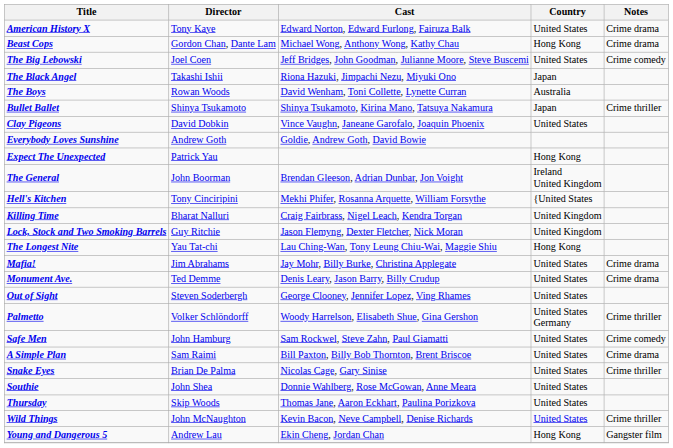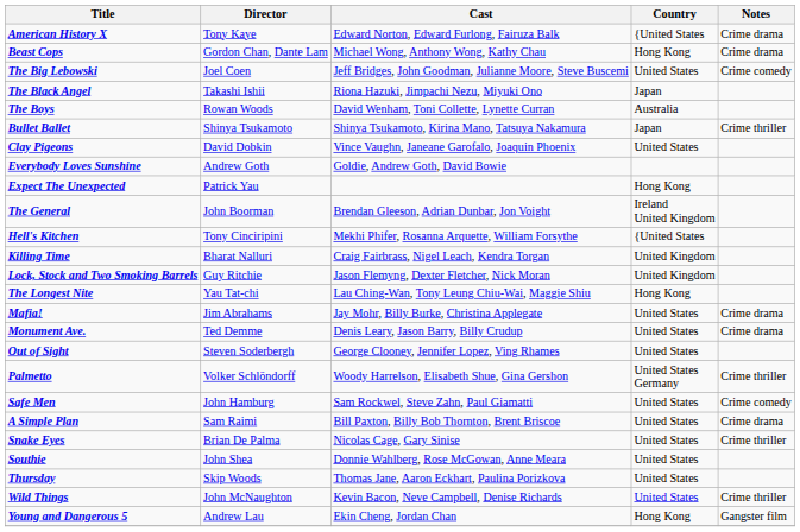 <table class="wikitable">
 <tr>
 <th>Title</th>
 <th>Director</th>
 <th>Cast</th>
 <th>Country</th>
 <th>Notes</th>
 </tr>
 <tr>
 <td><strong><em><a href='#'>American History X</a></em></strong></td>
 <td><a href='#'>Tony Kaye</a></td>
 <td><a href='#'>Edward Norton</a>, <a href='#'>Edward Furlong</a>, <a href='#'>Fairuza Balk</a></td>
-<td>United States</td>
+<td>{United States</td>
 <td>Crime drama</td>
 </tr>
 <tr>
 <td><strong><em><a href='#'>Beast Cops</a></em></strong></td>
 <td><a href='#'>Gordon Chan</a>, <a href='#'>Dante Lam</a></td>
 <td><a href='#'>Michael Wong</a>, <a href='#'>Anthony Wong</a>, <a href='#'>Kathy Chau</a></td>
 <td>Hong Kong</td>
 <td>Crime drama</td>
 </tr>
 <tr>
 <td><strong><em><a href='#'>The Big Lebowski</a></em></strong></td>
 <td><a href='#'>Joel Coen</a></td>
 <td><a href='#'>Jeff Bridges</a>, <a href='#'>John Goodman</a>, <a href='#'>Julianne Moore</a>, <a href='#'>Steve Buscemi</a></td>
 <td>United States</td>
 <td>Crime comedy</td>
 </tr>
 <tr>
 <td><strong><em><a href='#'>The Black Angel</a></em></strong></td>
 <td><a href='#'>Takashi Ishii</a></td>
 <td><a href='#'>Riona Hazuki</a>, <a href='#'>Jimpachi Nezu</a>, <a href='#'>Miyuki Ono</a></td>
 <td>Japan</td>
 <td></td>
 </tr>
 <tr>
 <td><strong><em><a href='#'>The Boys</a></em></strong></td>
 <td><a href='#'>Rowan Woods</a></td>
 <td><a href='#'>David Wenham</a>, <a href='#'>Toni Collette</a>, <a href='#'>Lynette Curran</a></td>
 <td>Australia</td>
 <td></td>
 </tr>
 <tr>
 <td><strong><em><a href='#'>Bullet Ballet</a></em></strong></td>
 <td><a href='#'>Shinya Tsukamoto</a></td>
 <td><a href='#'>Shinya Tsukamoto</a>, <a href='#'>Kirina Mano</a>, <a href='#'>Tatsuya Nakamura</a></td>
 <td>Japan</td>
 <td>Crime thriller</td>
 </tr>
 <tr>
 <td><strong><em><a href='#'>Clay Pigeons</a></em></strong></td>
 <td><a href='#'>David Dobkin</a></td>
 <td><a href='#'>Vince Vaughn</a>, <a href='#'>Janeane Garofalo</a>, <a href='#'>Joaquin Phoenix</a></td>
 <td>United States</td>
 <td></td>
 </tr>
 <tr>
 <td><strong><em><a href='#'>Everybody Loves Sunshine</a></em></strong></td>
 <td><a href='#'>Andrew Goth</a></td>
 <td><a href='#'>Goldie</a>, <a href='#'>Andrew Goth</a>, <a href='#'>David Bowie</a></td>
 <td></td>
 <td></td>
 </tr>
 <tr>
 <td><strong><em><a href='#'>Expect The Unexpected</a></em></strong></td>
 <td><a href='#'>Patrick Yau</a></td>
 <td></td>
 <td>Hong Kong</td>
 <td></td>
 </tr>
 <tr>
 <td><strong><em><a href='#'>The General</a></em></strong></td>
 <td><a href='#'>John Boorman</a></td>
 <td><a href='#'>Brendan Gleeson</a>, <a href='#'>Adrian Dunbar</a>, <a href='#'>Jon Voight</a></td>
 <td>Ireland<br>United Kingdom</td>
 <td></td>
 </tr>
 <tr>
 <td><strong><em><a href='#'>Hell's Kitchen</a></em></strong></td>
 <td><a href='#'>Tony Cinciripini</a></td>
 <td><a href='#'>Mekhi Phifer</a>, <a href='#'>Rosanna Arquette</a>, <a href='#'>William Forsythe</a></td>
 <td>{United States</td>
 <td></td>
 </tr>
 <tr>
 <td><strong><em><a href='#'>Killing Time</a></em></strong></td>
 <td><a href='#'>Bharat Nalluri</a></td>
 <td><a href='#'>Craig Fairbrass</a>, <a href='#'>Nigel Leach</a>, <a href='#'>Kendra Torgan</a></td>
 <td>United Kingdom</td>
 <td></td>
 </tr>
 <tr>
 <td><strong><em><a href='#'>Lock, Stock and Two Smoking Barrels</a></em></strong></td>
 <td><a href='#'>Guy Ritchie</a></td>
 <td><a href='#'>Jason Flemyng</a>, <a href='#'>Dexter Fletcher</a>, <a href='#'>Nick Moran</a></td>
 <td>United Kingdom</td>
 <td></td>
 </tr>
 <tr>
 <td><strong><em><a href='#'>The Longest Nite</a></em></strong></td>
 <td><a href='#'>Yau Tat-chi</a></td>
 <td><a href='#'>Lau Ching-Wan</a>, <a href='#'>Tony Leung Chiu-Wai</a>, <a href='#'>Maggie Shiu</a></td>
 <td>Hong Kong</td>
 <td></td>
 </tr>
 <tr>
 <td><strong><em><a href='#'>Mafia!</a></em></strong></td>
 <td><a href='#'>Jim Abrahams</a></td>
 <td><a href='#'>Jay Mohr</a>, <a href='#'>Billy Burke</a>, <a href='#'>Christina Applegate</a></td>
 <td>United States</td>
 <td>Crime drama</td>
 </tr>
 <tr>
 <td><strong><em><a href='#'>Monument Ave.</a></em></strong></td>
 <td><a href='#'>Ted Demme</a></td>
 <td><a href='#'>Denis Leary</a>, <a href='#'>Jason Barry</a>, <a href='#'>Billy Crudup</a></td>
 <td>United States</td>
 <td>Crime drama</td>
 </tr>
 <tr>
 <td><strong><em><a href='#'>Out of Sight</a></em></strong></td>
 <td><a href='#'>Steven Soderbergh</a></td>
 <td><a href='#'>George Clooney</a>, <a href='#'>Jennifer Lopez</a>, <a href='#'>Ving Rhames</a></td>
 <td>United States</td>
 <td></td>
 </tr>
 <tr>
 <td><strong><em><a href='#'>Palmetto</a></em></strong></td>
 <td><a href='#'>Volker Schlöndorff</a></td>
 <td><a href='#'>Woody Harrelson</a>, <a href='#'>Elisabeth Shue</a>, <a href='#'>Gina Gershon</a></td>
 <td>United States<br>Germany</td>
 <td>Crime thriller</td>
 </tr>
 <tr>
 <td><strong><em><a href='#'>Safe Men</a></em></strong></td>
 <td><a href='#'>John Hamburg</a></td>
 <td><a href='#'>Sam Rockwel</a>, <a href='#'>Steve Zahn</a>, <a href='#'>Paul Giamatti</a></td>
 <td>United States</td>
 <td>Crime comedy</td>
 </tr>
 <tr>
 <td><strong><em><a href='#'>A Simple Plan</a></em></strong></td>
 <td><a href='#'>Sam Raimi</a></td>
 <td><a href='#'>Bill Paxton</a>, <a href='#'>Billy Bob Thornton</a>, <a href='#'>Brent Briscoe</a></td>
 <td>United States</td>
 <td>Crime drama</td>
 </tr>
 <tr>
 <td><strong><em><a href='#'>Snake Eyes</a></em></strong></td>
 <td><a href='#'>Brian De Palma</a></td>
 <td><a href='#'>Nicolas Cage</a>, <a href='#'>Gary Sinise</a></td>
 <td>United States</td>
 <td>Crime thriller</td>
 </tr>
 <tr>
 <td><strong><em><a href='#'>Southie</a></em></strong></td>
 <td><a href='#'>John Shea</a></td>
 <td><a href='#'>Donnie Wahlberg</a>, <a href='#'>Rose McGowan</a>, <a href='#'>Anne Meara</a></td>
 <td>United States</td>
 <td></td>
 </tr>
 <tr>
 <td><strong><em><a href='#'>Thursday</a></em></strong></td>
 <td><a href='#'>Skip Woods</a></td>
 <td><a href='#'>Thomas Jane</a>, <a href='#'>Aaron Eckhart</a>, <a href='#'>Paulina Porizkova</a></td>
 <td>United States</td>
 <td></td>
 </tr>
 <tr>
 <td><strong><em><a href='#'>Wild Things</a></em></strong></td>
 <td><a href='#'>John McNaughton</a></td>
 <td><a href='#'>Kevin Bacon</a>, <a href='#'>Neve Campbell</a>, <a href='#'>Denise Richards</a></td>
 <td><a href='#'>United States</a></td>
 <td>Crime thriller</td>
 </tr>
 <tr>
 <td><strong><em><a href='#'>Young and Dangerous 5</a></em></strong></td>
 <td><a href='#'>Andrew Lau</a></td>
 <td><a href='#'>Ekin Cheng</a>, <a href='#'>Jordan Chan</a></td>
 <td>Hong Kong</td>
 <td>Gangster film</td>
 </tr>
 <tr>
 </tr>
 </table>
